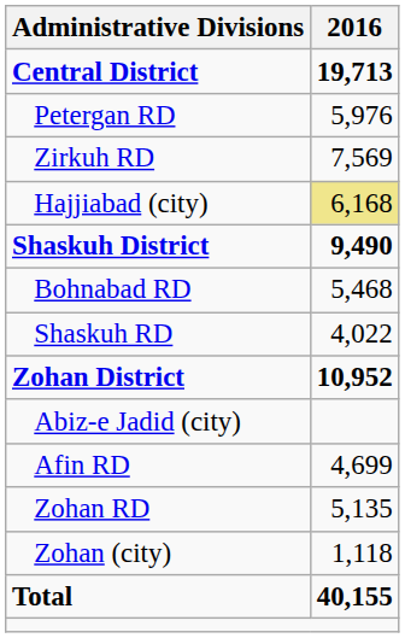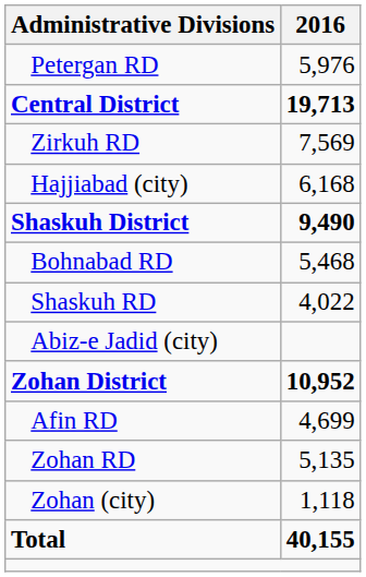 <table class="wikitable">
 <tr>
 <th>Administrative Divisions</th>
 <th>2016</th>
 </tr>
 <tr>
+<td style="padding-left: 1em;"><a href='#'>Petergan RD</a></td>
+<td style="text-align: right;">5,976</td>
+</tr>
+<tr>
 <td><strong><a href='#'>Central District</a></strong></td>
 <td style="text-align: right;"><strong>19,713</strong></td>
-</tr>
-<tr>
-<td style="padding-left: 1em;"><a href='#'>Petergan RD</a></td>
-<td style="text-align: right;">5,976</td>
 </tr>
 <tr>
 <td style="padding-left: 1em;"><a href='#'>Zirkuh RD</a></td>
 <td style="text-align: right;">7,569</td>
 </tr>
 <tr>
 <td style="padding-left: 1em;"><a href='#'>Hajjiabad</a> (city)</td>
-<td style="background: khaki; text-align: right;">6,168</td>
+<td style="text-align: right;">6,168</td>
 </tr>
 <tr>
 <td><strong><a href='#'>Shaskuh District</a></strong></td>
 <td style="text-align: right;"><strong>9,490</strong></td>
 </tr>
 <tr>
 <td style="padding-left: 1em;"><a href='#'>Bohnabad RD</a></td>
 <td style="text-align: right;">5,468</td>
 </tr>
 <tr>
 <td style="padding-left: 1em;"><a href='#'>Shaskuh RD</a></td>
 <td style="text-align: right;">4,022</td>
 </tr>
 <tr>
+<td style="padding-left: 1em;"><a href='#'>Abiz-e Jadid</a> (city)</td>
+<td style="text-align: right;"></td>
+</tr>
+<tr>
 <td><strong><a href='#'>Zohan District</a></strong></td>
 <td style="text-align: right;"><strong>10,952</strong></td>
-</tr>
-<tr>
-<td style="padding-left: 1em;"><a href='#'>Abiz-e Jadid</a> (city)</td>
-<td style="text-align: right;"></td>
 </tr>
 <tr>
 <td style="padding-left: 1em;"><a href='#'>Afin RD</a></td>
 <td style="text-align: right;">4,699</td>
 </tr>
 <tr>
 <td style="padding-left: 1em;"><a href='#'>Zohan RD</a></td>
 <td style="text-align: right;">5,135</td>
 </tr>
 <tr>
 <td style="padding-left: 1em;"><a href='#'>Zohan</a> (city)</td>
 <td style="text-align: right;">1,118</td>
 </tr>
 <tr>
 <td><strong>Total</strong></td>
 <td style="text-align: right;"><strong>40,155</strong></td>
 </tr>
 <tr>
 <td colspan=2></td>
 </tr>
 </table>
